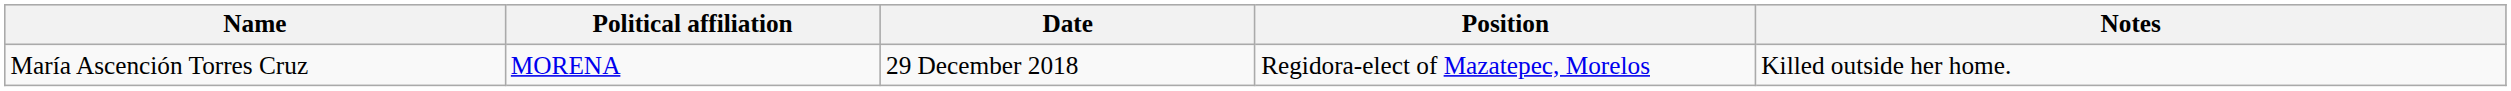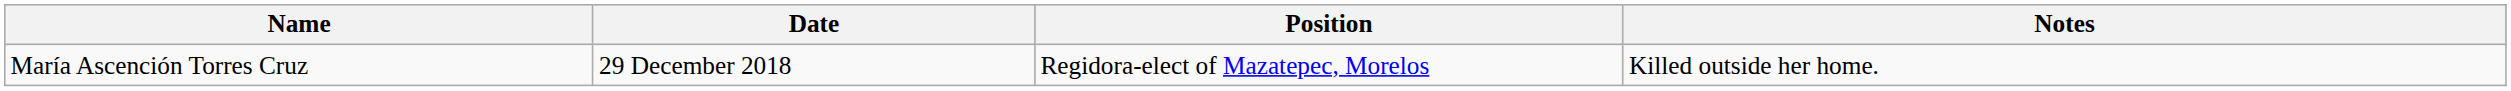 <table class="wikitable" style="width:100%">
 <tr>
 <th style="width:20%">Name</th>
-<th style="width:15%">Political affiliation</th>
 <th style="width:15%">Date</th>
 <th style="width:20%">Position</th>
 <th style="width:30%">Notes</th>
 </tr>
 <tr>
 <td>María Ascención Torres Cruz</td>
-<td><a href='#'>MORENA</a></td>
 <td>29 December 2018</td>
 <td>Regidora-elect of <a href='#'>Mazatepec, Morelos</a></td>
 <td>Killed outside her home.</td>
 </tr>
 </table>
